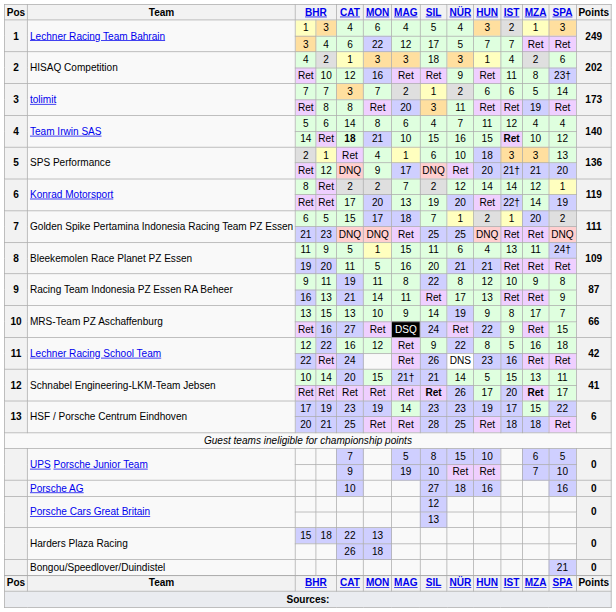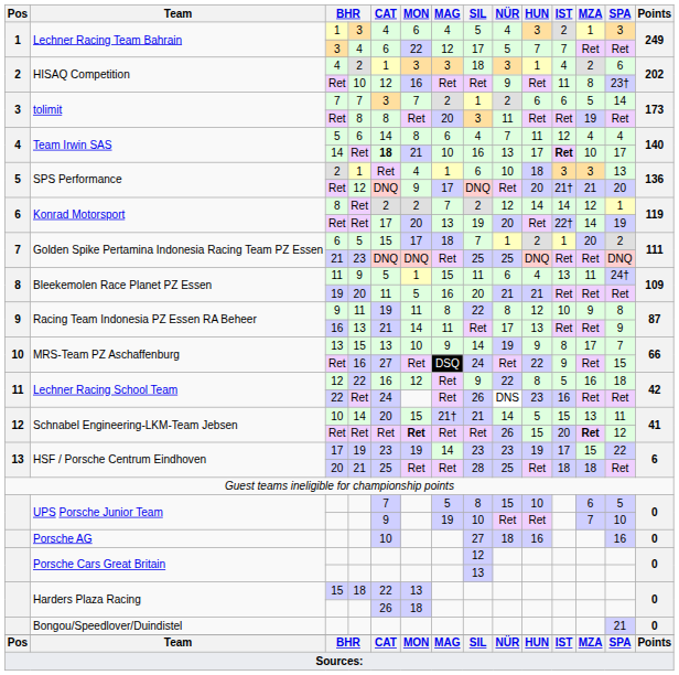 <table class="wikitable" style="font-size: 85%; text-align:center">
 <tr valign="top">
 <th valign="middle">Pos</th>
 <th valign="middle">Team</th>
 <th colspan=2><a href='#'>BHR</a><br></th>
 <th><a href='#'>CAT</a><br></th>
 <th><a href='#'>MON</a><br></th>
 <th><a href='#'>MAG</a><br></th>
 <th><a href='#'>SIL</a><br></th>
 <th><a href='#'>NÜR</a><br></th>
 <th><a href='#'>HUN</a><br></th>
 <th><a href='#'>IST</a><br></th>
 <th><a href='#'>MZA</a><br></th>
 <th><a href='#'>SPA</a><br></th>
 <th valign="middle">Points</th>
 </tr>
 <tr>
 <th rowspan=2>1</th>
 <td align=left rowspan=2> <a href='#'>Lechner Racing Team Bahrain</a></td>
 <td style="background:#FFFFBF;">1</td>
 <td style="background:#FFDF9F;">3</td>
 <td style="background:#DFFFDF;">4</td>
 <td style="background:#DFFFDF;">6</td>
 <td style="background:#DFFFDF;">4</td>
 <td style="background:#DFFFDF;">5</td>
 <td style="background:#DFFFDF;">4</td>
 <td style="background:#FFDF9F;">3</td>
 <td style="background:#DFDFDF;">2</td>
 <td style="background:#FFFFBF;">1</td>
 <td style="background:#FFDF9F;">3</td>
 <th rowspan=2>249</th>
 </tr>
 <tr>
 <td style="background:#FFDF9F;">3</td>
 <td style="background:#DFFFDF;">4</td>
 <td style="background:#DFFFDF;">6</td>
 <td style="background:#CFCFFF;">22</td>
 <td style="background:#DFFFDF;">12</td>
 <td style="background:#DFFFDF;">17</td>
 <td style="background:#DFFFDF;">5</td>
 <td style="background:#DFFFDF;">7</td>
 <td style="background:#DFFFDF;">7</td>
 <td style="background:#EFCFFF;">Ret</td>
 <td style="background:#EFCFFF;">Ret</td>
 </tr>
 <tr>
 <th rowspan=2>2</th>
 <td align=left rowspan=2> HISAQ Competition</td>
 <td style="background:#DFFFDF;">4</td>
 <td style="background:#DFDFDF;">2</td>
 <td style="background:#FFFFBF;">1</td>
 <td style="background:#FFDF9F;">3</td>
 <td style="background:#FFDF9F;">3</td>
 <td style="background:#DFFFDF;">18</td>
 <td style="background:#FFDF9F;">3</td>
 <td style="background:#FFFFBF;">1</td>
 <td style="background:#DFFFDF;">4</td>
 <td style="background:#DFDFDF;">2</td>
 <td style="background:#DFFFDF;">6</td>
 <th rowspan=2>202</th>
 </tr>
 <tr>
 <td style="background:#EFCFFF;">Ret</td>
 <td style="background:#DFFFDF;">10</td>
 <td style="background:#DFFFDF;">12</td>
 <td style="background:#CFCFFF;">16</td>
 <td style="background:#EFCFFF;">Ret</td>
 <td style="background:#EFCFFF;">Ret</td>
 <td style="background:#DFFFDF;">9</td>
 <td style="background:#EFCFFF;">Ret</td>
 <td style="background:#DFFFDF;">11</td>
 <td style="background:#DFFFDF;">8</td>
 <td style="background:#CFCFFF;">23†</td>
 </tr>
 <tr>
 <th rowspan=2>3</th>
 <td align=left rowspan=2> <a href='#'>tolimit</a></td>
 <td style="background:#DFFFDF;">7</td>
 <td style="background:#DFFFDF;">7</td>
 <td style="background:#FFDF9F;">3</td>
 <td style="background:#DFFFDF;">7</td>
 <td style="background:#DFDFDF;">2</td>
 <td style="background:#FFFFBF;">1</td>
 <td style="background:#DFDFDF;">2</td>
 <td style="background:#DFFFDF;">6</td>
 <td style="background:#DFFFDF;">6</td>
 <td style="background:#DFFFDF;">5</td>
 <td style="background:#DFFFDF;">14</td>
 <th rowspan=2>173</th>
 </tr>
 <tr>
 <td style="background:#EFCFFF;">Ret</td>
 <td style="background:#DFFFDF;">8</td>
 <td style="background:#DFFFDF;">8</td>
 <td style="background:#EFCFFF;">Ret</td>
 <td style="background:#CFCFFF;">20</td>
 <td style="background:#FFDF9F;">3</td>
 <td style="background:#DFFFDF;">11</td>
 <td style="background:#EFCFFF;">Ret</td>
 <td style="background:#EFCFFF;">Ret</td>
 <td style="background:#CFCFFF;">19</td>
 <td style="background:#EFCFFF;">Ret</td>
 </tr>
 <tr>
 <th rowspan=2>4</th>
 <td align=left rowspan=2> <a href='#'>Team Irwin SAS</a></td>
 <td style="background:#DFFFDF;">5</td>
 <td style="background:#DFFFDF;">6</td>
 <td style="background:#DFFFDF;">14</td>
 <td style="background:#DFFFDF;">8</td>
 <td style="background:#DFFFDF;">6</td>
 <td style="background:#DFFFDF;">4</td>
 <td style="background:#DFFFDF;">7</td>
 <td style="background:#DFFFDF;">11</td>
 <td style="background:#DFFFDF;">12</td>
 <td style="background:#DFFFDF;">4</td>
 <td style="background:#DFFFDF;">4</td>
 <th rowspan=2>140</th>
 </tr>
 <tr>
 <td style="background:#DFFFDF;">14</td>
 <td style="background:#EFCFFF;">Ret</td>
 <td style="background:#DFFFDF;"><strong>18</strong></td>
 <td style="background:#CFCFFF;">21</td>
 <td style="background:#DFFFDF;">10</td>
-<td style="background:#DFFFDF;">15</td>
 <td style="background:#DFFFDF;">16</td>
-<td style="background:#DFFFDF;">15</td>
+<td style="background:#DFFFDF;">13</td>
+<td style="background:#DFFFDF;">17</td>
 <td style="background:#EFCFFF;"><strong>Ret</strong></td>
 <td style="background:#DFFFDF;">10</td>
-<td style="background:#DFFFDF;">12</td>
+<td style="background:#DFFFDF;">17</td>
 </tr>
 <tr>
 <th rowspan=2>5</th>
 <td align=left rowspan=2> SPS Performance</td>
 <td style="background:#DFDFDF;">2</td>
 <td style="background:#FFFFBF;">1</td>
 <td style="background:#EFCFFF;">Ret</td>
 <td style="background:#DFFFDF;">4</td>
 <td style="background:#FFFFBF;">1</td>
 <td style="background:#DFFFDF;">6</td>
 <td style="background:#DFFFDF;">10</td>
 <td style="background:#CFCFFF;">18</td>
 <td style="background:#FFDF9F;">3</td>
 <td style="background:#FFDF9F;">3</td>
 <td style="background:#DFFFDF;">13</td>
 <th rowspan=2>136</th>
 </tr>
 <tr>
 <td style="background:#EFCFFF;">Ret</td>
 <td style="background:#DFFFDF;">12</td>
 <td style="background:#FFCFCF;">DNQ</td>
 <td style="background:#DFFFDF;">9</td>
 <td style="background:#CFCFFF;">17</td>
 <td style="background:#FFCFCF;">DNQ</td>
 <td style="background:#EFCFFF;">Ret</td>
 <td style="background:#CFCFFF;">20</td>
 <td style="background:#CFCFFF;">21†</td>
 <td style="background:#CFCFFF;">21</td>
 <td style="background:#CFCFFF;">20</td>
 </tr>
 <tr>
 <th rowspan=2>6</th>
 <td align=left rowspan=2> <a href='#'>Konrad Motorsport</a></td>
 <td style="background:#DFFFDF;">8</td>
 <td style="background:#EFCFFF;">Ret</td>
 <td style="background:#DFDFDF;">2</td>
 <td style="background:#DFDFDF;">2</td>
 <td style="background:#DFFFDF;">7</td>
 <td style="background:#DFDFDF;">2</td>
 <td style="background:#DFFFDF;">12</td>
 <td style="background:#DFFFDF;">14</td>
 <td style="background:#DFFFDF;">14</td>
 <td style="background:#DFFFDF;">12</td>
 <td style="background:#FFFFBF;">1</td>
 <th rowspan=2>119</th>
 </tr>
 <tr>
 <td style="background:#EFCFFF;">Ret</td>
 <td style="background:#EFCFFF;">Ret</td>
 <td style="background:#DFFFDF;">17</td>
 <td style="background:#CFCFFF;">20</td>
 <td style="background:#DFFFDF;">13</td>
 <td style="background:#DFFFDF;">19</td>
 <td style="background:#CFCFFF;">20</td>
 <td style="background:#EFCFFF;">Ret</td>
 <td style="background:#CFCFFF;">22†</td>
 <td style="background:#DFFFDF;">14</td>
 <td style="background:#CFCFFF;">19</td>
 </tr>
 <tr>
 <th rowspan=2>7</th>
 <td align=left rowspan=2> Golden Spike Pertamina Indonesia Racing Team PZ Essen</td>
 <td style="background:#DFFFDF;">6</td>
 <td style="background:#DFFFDF;">5</td>
 <td style="background:#DFFFDF;">15</td>
 <td style="background:#CFCFFF;">17</td>
 <td style="background:#CFCFFF;">18</td>
 <td style="background:#DFFFDF;">7</td>
 <td style="background:#FFFFBF;">1</td>
 <td style="background:#DFDFDF;">2</td>
 <td style="background:#FFFFBF;">1</td>
 <td style="background:#CFCFFF;">20</td>
 <td style="background:#DFDFDF;">2</td>
 <th rowspan=2>111</th>
 </tr>
 <tr>
 <td style="background:#CFCFFF;">21</td>
 <td style="background:#CFCFFF;">23</td>
 <td style="background:#FFCFCF;">DNQ</td>
 <td style="background:#FFCFCF;">DNQ</td>
 <td style="background:#EFCFFF;">Ret</td>
 <td style="background:#CFCFFF;">25</td>
 <td style="background:#CFCFFF;">25</td>
 <td style="background:#FFCFCF;">DNQ</td>
 <td style="background:#EFCFFF;">Ret</td>
 <td style="background:#EFCFFF;">Ret</td>
 <td style="background:#FFCFCF;">DNQ</td>
 </tr>
 <tr>
 <th rowspan=2>8</th>
 <td align=left rowspan=2> Bleekemolen Race Planet PZ Essen</td>
 <td style="background:#DFFFDF;">11</td>
 <td style="background:#DFFFDF;">9</td>
 <td style="background:#DFFFDF;">5</td>
 <td style="background:#FFFFBF;">1</td>
 <td style="background:#DFFFDF;">15</td>
 <td style="background:#DFFFDF;">11</td>
 <td style="background:#DFFFDF;">6</td>
 <td style="background:#DFFFDF;">4</td>
 <td style="background:#DFFFDF;">13</td>
 <td style="background:#DFFFDF;">11</td>
 <td style="background:#CFCFFF;">24†</td>
 <th rowspan=2>109</th>
 </tr>
 <tr>
 <td style="background:#CFCFFF;">19</td>
 <td style="background:#CFCFFF;">20</td>
 <td style="background:#DFFFDF;">11</td>
 <td style="background:#DFFFDF;">5</td>
 <td style="background:#DFFFDF;">16</td>
 <td style="background:#DFFFDF;">20</td>
 <td style="background:#CFCFFF;">21</td>
 <td style="background:#CFCFFF;">21</td>
 <td style="background:#EFCFFF;">Ret</td>
 <td style="background:#EFCFFF;">Ret</td>
 <td style="background:#EFCFFF;">Ret</td>
 </tr>
 <tr>
 <th rowspan=2>9</th>
 <td align=left rowspan=2> Racing Team Indonesia PZ Essen RA Beheer</td>
 <td style="background:#DFFFDF;">9</td>
 <td style="background:#DFFFDF;">11</td>
 <td style="background:#CFCFFF;">19</td>
 <td style="background:#DFFFDF;">11</td>
 <td style="background:#DFFFDF;">8</td>
 <td style="background:#CFCFFF;">22</td>
 <td style="background:#DFFFDF;">8</td>
 <td style="background:#DFFFDF;">12</td>
 <td style="background:#DFFFDF;">10</td>
 <td style="background:#DFFFDF;">9</td>
 <td style="background:#DFFFDF;">8</td>
 <th rowspan=2>87</th>
 </tr>
 <tr>
 <td style="background:#CFCFFF;">16</td>
 <td style="background:#DFFFDF;">13</td>
 <td style="background:#CFCFFF;">21</td>
 <td style="background:#DFFFDF;">14</td>
 <td style="background:#DFFFDF;">11</td>
 <td style="background:#EFCFFF;">Ret</td>
 <td style="background:#DFFFDF;">17</td>
 <td style="background:#DFFFDF;">13</td>
 <td style="background:#EFCFFF;">Ret</td>
 <td style="background:#EFCFFF;">Ret</td>
 <td style="background:#DFFFDF;">9</td>
 </tr>
 <tr>
 <th rowspan=2>10</th>
 <td align=left rowspan=2> MRS-Team PZ Aschaffenburg</td>
 <td style="background:#DFFFDF;">13</td>
 <td style="background:#DFFFDF;">15</td>
 <td style="background:#DFFFDF;">13</td>
 <td style="background:#DFFFDF;">10</td>
 <td style="background:#DFFFDF;">9</td>
 <td style="background:#DFFFDF;">14</td>
 <td style="background:#CFCFFF;">19</td>
 <td style="background:#DFFFDF;">9</td>
 <td style="background:#DFFFDF;">8</td>
 <td style="background:#DFFFDF;">17</td>
 <td style="background:#DFFFDF;">7</td>
 <th rowspan=2>66</th>
 </tr>
 <tr>
 <td style="background:#EFCFFF;">Ret</td>
 <td style="background:#CFCFFF;">16</td>
 <td style="background:#CFCFFF;">27</td>
 <td style="background:#EFCFFF;">Ret</td>
 <td style="background:#000000; color:white">DSQ</td>
 <td style="background:#CFCFFF;">24</td>
 <td style="background:#EFCFFF;">Ret</td>
 <td style="background:#CFCFFF;">22</td>
 <td style="background:#DFFFDF;">9</td>
 <td style="background:#EFCFFF;">Ret</td>
 <td style="background:#DFFFDF;">15</td>
 </tr>
 <tr>
 <th rowspan=2>11</th>
 <td align=left rowspan=2> <a href='#'>Lechner Racing School Team</a></td>
 <td style="background:#DFFFDF;">12</td>
 <td style="background:#CFCFFF;">22</td>
 <td style="background:#DFFFDF;">16</td>
 <td style="background:#DFFFDF;">12</td>
 <td style="background:#EFCFFF;">Ret</td>
 <td style="background:#DFFFDF;">9</td>
 <td style="background:#CFCFFF;">22</td>
 <td style="background:#DFFFDF;">8</td>
 <td style="background:#DFFFDF;">5</td>
 <td style="background:#DFFFDF;">16</td>
 <td style="background:#DFFFDF;">18</td>
 <th rowspan=2>42</th>
 </tr>
 <tr>
 <td style="background:#CFCFFF;">22</td>
 <td style="background:#EFCFFF;">Ret</td>
 <td style="background:#CFCFFF;">24</td>
 <td></td>
 <td style="background:#EFCFFF;">Ret</td>
 <td style="background:#CFCFFF;">26</td>
 <td style="background:#FFFFFF;">DNS</td>
 <td style="background:#CFCFFF;">23</td>
 <td style="background:#CFCFFF;">16</td>
 <td style="background:#EFCFFF;">Ret</td>
 <td style="background:#EFCFFF;">Ret</td>
 </tr>
 <tr>
 <th rowspan=2>12</th>
 <td align=left rowspan=2> Schnabel Engineering-LKM-Team Jebsen</td>
 <td style="background:#DFFFDF;">10</td>
 <td style="background:#DFFFDF;">14</td>
 <td style="background:#CFCFFF;">20</td>
 <td style="background:#DFFFDF;">15</td>
 <td style="background:#CFCFFF;">21†</td>
 <td style="background:#CFCFFF;">21</td>
 <td style="background:#DFFFDF;">14</td>
 <td style="background:#DFFFDF;">5</td>
 <td style="background:#DFFFDF;">15</td>
 <td style="background:#DFFFDF;">13</td>
 <td style="background:#DFFFDF;">11</td>
 <th rowspan=2>41</th>
 </tr>
 <tr>
 <td style="background:#EFCFFF;">Ret</td>
 <td style="background:#EFCFFF;">Ret</td>
 <td style="background:#EFCFFF;">Ret</td>
+<td style="background:#EFCFFF;"><strong>Ret</strong></td>
 <td style="background:#EFCFFF;">Ret</td>
 <td style="background:#EFCFFF;">Ret</td>
-<td style="background:#EFCFFF;"><strong>Ret</strong></td>
 <td style="background:#CFCFFF;">26</td>
-<td style="background:#DFFFDF;">17</td>
+<td style="background:#DFFFDF;">15</td>
 <td style="background:#CFCFFF;">20</td>
 <td style="background:#EFCFFF;"><strong>Ret</strong></td>
-<td style="background:#DFFFDF;">17</td>
+<td style="background:#DFFFDF;">12</td>
 </tr>
 <tr>
 <th rowspan=2>13</th>
 <td align=left rowspan=2> HSF / Porsche Centrum Eindhoven</td>
 <td style="background:#CFCFFF;">17</td>
 <td style="background:#CFCFFF;">19</td>
 <td style="background:#CFCFFF;">23</td>
 <td style="background:#CFCFFF;">19</td>
 <td style="background:#DFFFDF;">14</td>
 <td style="background:#CFCFFF;">23</td>
 <td style="background:#CFCFFF;">23</td>
 <td style="background:#CFCFFF;">19</td>
 <td style="background:#CFCFFF;">17</td>
 <td style="background:#DFFFDF;">15</td>
 <td style="background:#CFCFFF;">22</td>
 <th rowspan=2>6</th>
 </tr>
 <tr>
 <td style="background:#CFCFFF;">20</td>
 <td style="background:#CFCFFF;">21</td>
 <td style="background:#CFCFFF;">25</td>
 <td style="background:#EFCFFF;">Ret</td>
 <td style="background:#EFCFFF;">Ret</td>
 <td style="background:#CFCFFF;">28</td>
 <td style="background:#CFCFFF;">25</td>
 <td style="background:#EFCFFF;">Ret</td>
 <td style="background:#CFCFFF;">18</td>
 <td style="background:#CFCFFF;">18</td>
 <td style="background:#EFCFFF;">Ret</td>
 </tr>
 <tr>
 <td colspan=14 align=center><em>Guest teams ineligible for championship points</em></td>
 </tr>
 <tr>
 <th rowspan=2></th>
 <td align=left rowspan=2> <a href='#'>UPS</a> <a href='#'>Porsche Junior Team</a></td>
 <td></td>
 <td></td>
 <td style="background:#CFCFFF;">7</td>
 <td></td>
 <td style="background:#CFCFFF;">5</td>
 <td style="background:#CFCFFF;">8</td>
 <td style="background:#CFCFFF;">15</td>
 <td style="background:#CFCFFF;">10</td>
 <td></td>
 <td style="background:#CFCFFF;">6</td>
 <td style="background:#CFCFFF;">5</td>
 <th rowspan=2>0</th>
 </tr>
 <tr>
 <td></td>
 <td></td>
 <td style="background:#CFCFFF;">9</td>
 <td></td>
 <td style="background:#CFCFFF;">19</td>
 <td style="background:#CFCFFF;">10</td>
 <td style="background:#EFCFFF;">Ret</td>
 <td style="background:#EFCFFF;">Ret</td>
 <td></td>
 <td style="background:#CFCFFF;">7</td>
 <td style="background:#CFCFFF;">10</td>
 </tr>
 <tr>
 <th rowspan=1></th>
 <td align=left rowspan=1> <a href='#'>Porsche AG</a></td>
 <td></td>
 <td></td>
 <td style="background:#CFCFFF;">10</td>
 <td></td>
 <td></td>
 <td style="background:#CFCFFF;">27</td>
 <td style="background:#CFCFFF;">18</td>
 <td style="background:#CFCFFF;">16</td>
 <td></td>
 <td></td>
 <td style="background:#CFCFFF;">16</td>
 <th rowspan=1>0</th>
 </tr>
 <tr>
 <th rowspan=2></th>
 <td align=left rowspan=2> <a href='#'>Porsche Cars Great Britain</a></td>
 <td></td>
 <td></td>
 <td></td>
 <td></td>
 <td></td>
 <td style="background:#CFCFFF;">12</td>
 <td></td>
 <td></td>
 <td></td>
 <td></td>
 <td></td>
 <th rowspan=2>0</th>
 </tr>
 <tr>
 <td></td>
 <td></td>
 <td></td>
 <td></td>
 <td></td>
 <td style="background:#CFCFFF;">13</td>
 <td></td>
 <td></td>
 <td></td>
 <td></td>
 <td></td>
 </tr>
 <tr>
 <th rowspan=2></th>
 <td align=left rowspan=2> Harders Plaza Racing</td>
 <td style="background:#CFCFFF;">15</td>
 <td style="background:#CFCFFF;">18</td>
 <td style="background:#CFCFFF;">22</td>
 <td style="background:#CFCFFF;">13</td>
 <td></td>
 <td></td>
 <td></td>
 <td></td>
 <td></td>
 <td></td>
 <td></td>
 <th rowspan=2>0</th>
 </tr>
 <tr>
 <td></td>
 <td></td>
 <td style="background:#CFCFFF;">26</td>
 <td style="background:#CFCFFF;">18</td>
 <td></td>
 <td></td>
 <td></td>
 <td></td>
 <td></td>
 <td></td>
 <td></td>
 </tr>
 <tr>
 <th rowspan=1></th>
 <td align=left rowspan=1> Bongou/Speedlover/Duindistel</td>
 <td></td>
 <td></td>
 <td></td>
 <td></td>
 <td></td>
 <td></td>
 <td></td>
 <td></td>
 <td></td>
 <td></td>
 <td style="background:#CFCFFF;">21</td>
 <th rowspan=1>0</th>
 </tr>
 <tr>
 </tr>
 <tr>
 <th valign="middle">Pos</th>
 <th valign="middle">Team</th>
 <th colspan=2><a href='#'>BHR</a><br></th>
 <th><a href='#'>CAT</a><br></th>
 <th><a href='#'>MON</a><br></th>
 <th><a href='#'>MAG</a><br></th>
 <th><a href='#'>SIL</a><br></th>
 <th><a href='#'>NÜR</a><br></th>
 <th><a href='#'>HUN</a><br></th>
 <th><a href='#'>IST</a><br></th>
 <th><a href='#'>MZA</a><br></th>
 <th><a href='#'>SPA</a><br></th>
 <th valign="middle">Points</th>
 </tr>
 <tr>
 <td colspan="16" style="background-color:#EAECF0;text-align:center"><strong>Sources:</strong></td>
 </tr>
 </table>
